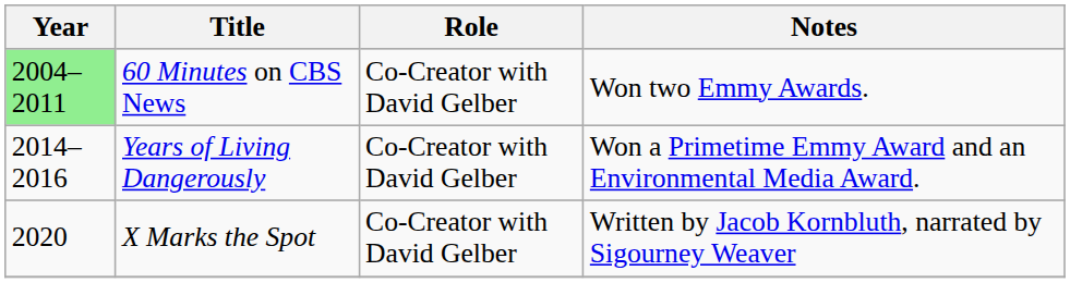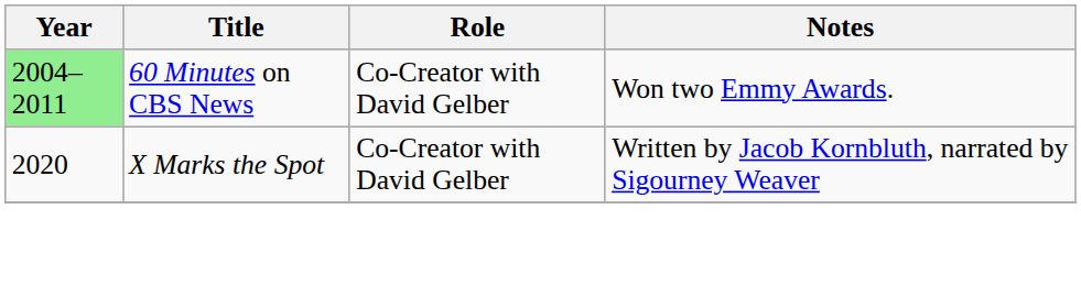 <table class = "wikitable">
 <tr>
 <th>Year</th>
 <th>Title</th>
 <th>Role</th>
 <th>Notes</th>
 </tr>
 <tr>
 <td style="background: lightgreen;">2004–2011</td>
 <td><em><a href='#'>60 Minutes</a></em> on <a href='#'>CBS News</a></td>
 <td>Co-Creator with David Gelber</td>
 <td>Won two <a href='#'>Emmy Awards</a>.</td>
 </tr>
 <tr>
-<td>2014–2016</td>
-<td><em><a href='#'>Years of Living Dangerously</a></em></td>
-<td>Co-Creator with David Gelber</td>
-<td>Won a <a href='#'>Primetime Emmy Award</a> and an <a href='#'>Environmental Media Award</a>.</td>
-</tr>
-<tr>
 <td>2020</td>
 <td><em>X Marks the Spot</em></td>
 <td>Co-Creator with David Gelber</td>
 <td>Written by <a href='#'>Jacob Kornbluth</a>, narrated by <a href='#'>Sigourney Weaver</a></td>
 </tr>
 <tr>
 </tr>
 </table>
